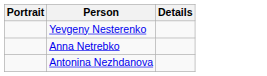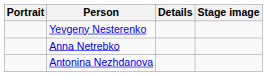 <table class="wikitable">
 <tr>
 <th>Portrait</th>
 <th>Person</th>
 <th>Details</th>
+<th>Stage image</th>
 </tr>
 <tr>
 <td align=center></td>
 <td><a href='#'>Yevgeny Nesterenko</a></td>
 <td></td>
+<td align=center></td>
 </tr>
 <tr>
 <td align=center></td>
 <td><a href='#'>Anna Netrebko</a></td>
 <td></td>
+<td align=center></td>
 </tr>
 <tr>
 <td align=center></td>
 <td><a href='#'>Antonina Nezhdanova</a></td>
 <td></td>
+<td align=center></td>
 </tr>
 </table>
